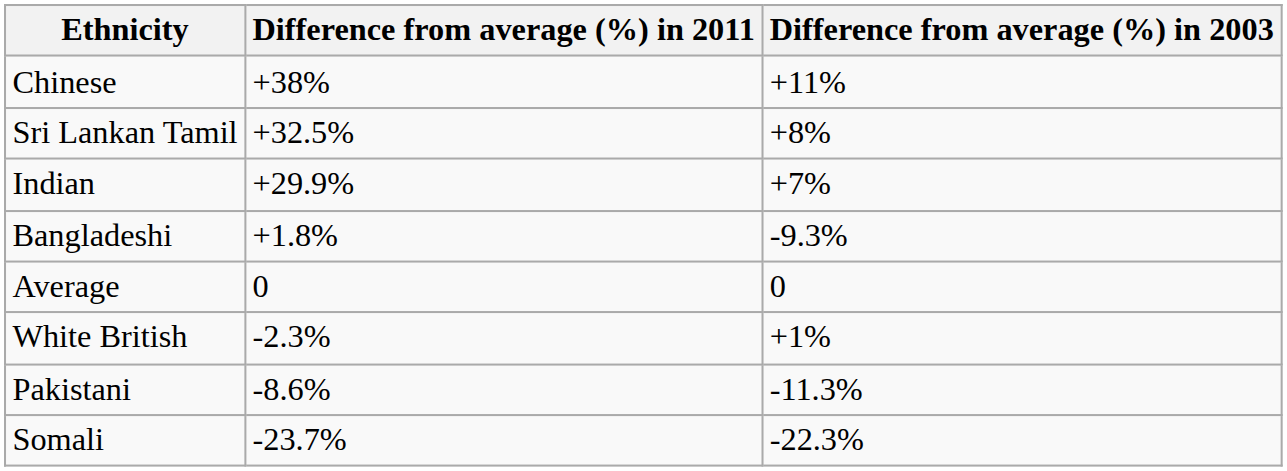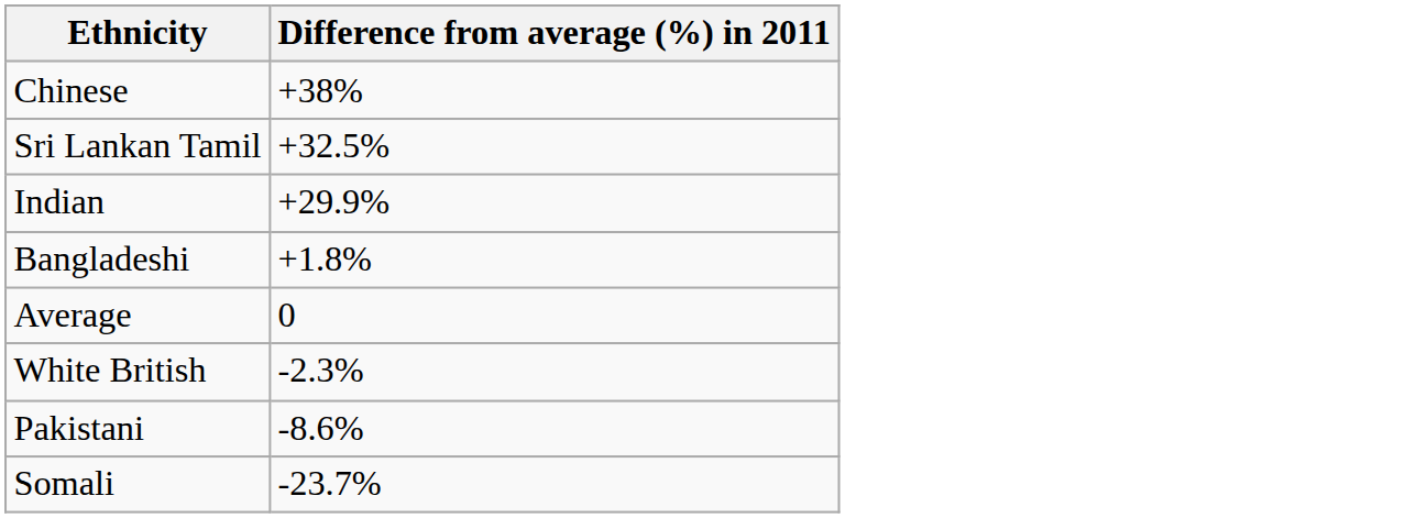 <table class="wikitable">
 <tr>
 <th>Ethnicity</th>
 <th>Difference from average (%) in 2011</th>
-<th>Difference from average (%) in 2003</th>
 </tr>
 <tr>
 <td>Chinese</td>
 <td>+38%</td>
-<td>+11%</td>
 </tr>
 <tr>
 <td>Sri Lankan Tamil</td>
 <td>+32.5%</td>
-<td>+8%</td>
 </tr>
 <tr>
 <td>Indian</td>
 <td>+29.9%</td>
-<td>+7%</td>
 </tr>
 <tr>
 <td>Bangladeshi</td>
 <td>+1.8%</td>
-<td>-9.3%</td>
 </tr>
 <tr>
 <td>Average</td>
-<td>0</td>
 <td>0</td>
 </tr>
 <tr>
 <td>White British</td>
 <td>-2.3%</td>
-<td>+1%</td>
 </tr>
 <tr>
 <td>Pakistani</td>
 <td>-8.6%</td>
-<td>-11.3%</td>
 </tr>
 <tr>
 <td>Somali</td>
 <td>-23.7%</td>
-<td>-22.3%</td>
 </tr>
 </table>
